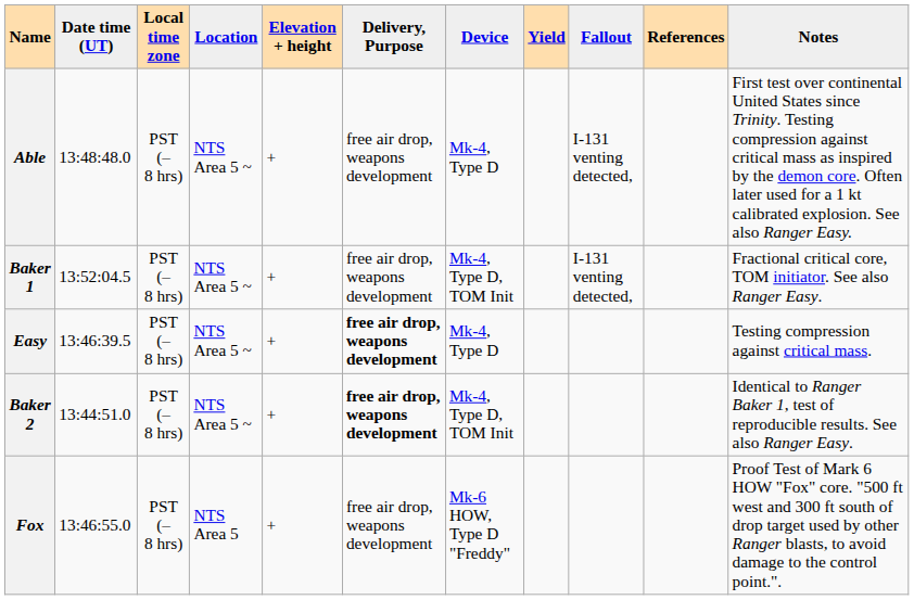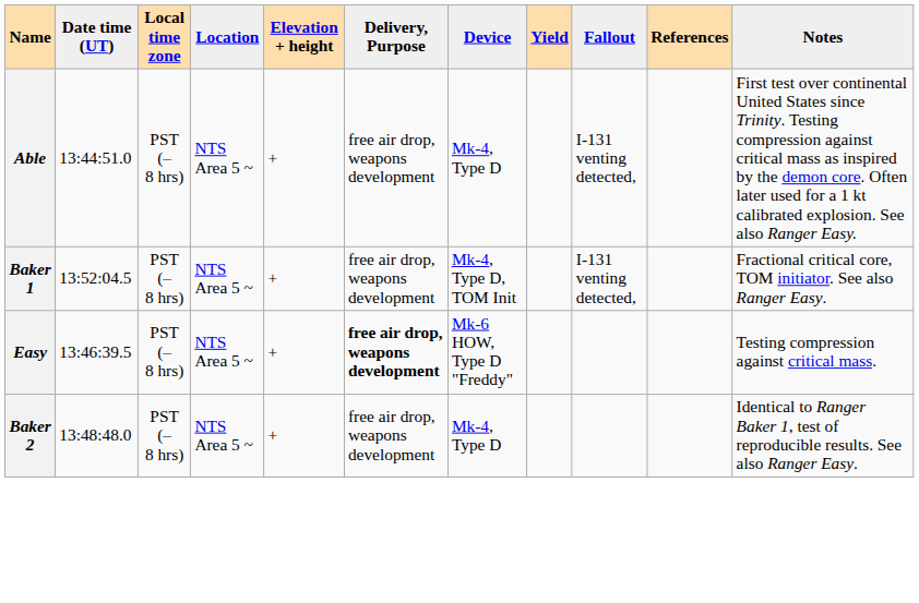 <table class="wikitable sortable">
 <tr>
 <th style="background:#ffdead;">Name </th>
 <th style="background:#efefef;">Date time (<a href='#'>UT</a>)</th>
 <th style="background:#ffdead;">Local <a href='#'>time zone</a></th>
 <th style="background:#efefef;"><a href='#'>Location</a></th>
 <th style="background:#ffdead;"><a href='#'>Elevation</a> + height </th>
 <th style="background:#efefef;">Delivery,<br>Purpose </th>
 <th style="background:#efefef;"><a href='#'>Device</a></th>
 <th style="background:#ffdead;"><a href='#'>Yield</a></th>
 <th style="background:#efefef;" class="unsortable"><a href='#'>Fallout</a></th>
 <th style="background:#ffdead;" class="unsortable">References</th>
 <th style="background:#efefef;" class="unsortable">Notes</th>
 </tr>
 <tr>
 <th><em>Able</em></th>
-<td> 13:48:48.0</td>
+<td> 13:44:51.0</td>
 <td style="text-align:center;">PST (–8 hrs)<br></td>
 <td><a href='#'>NTS</a> Area 5 ~ </td>
 <td> + </td>
 <td>free air drop,<br>weapons development</td>
 <td><a href='#'>Mk-4</a>, Type D</td>
 <td style="text-align:center;"></td>
 <td>I-131 venting detected, </td>
 <td></td>
 <td>First test over continental United States since <em>Trinity</em>. Testing compression against critical mass as inspired by the <a href='#'>demon core</a>.  Often later used for a 1 kt calibrated explosion. See also <em>Ranger Easy.</em></td>
 </tr>
 <tr>
 <th><em>Baker 1</em></th>
 <td> 13:52:04.5</td>
 <td style="text-align:center;">PST (–8 hrs)<br></td>
 <td><a href='#'>NTS</a> Area 5 ~ </td>
 <td> + </td>
 <td>free air drop,<br>weapons development</td>
 <td><a href='#'>Mk-4</a>, Type D, TOM Init</td>
 <td style="text-align:center;"></td>
 <td>I-131 venting detected, </td>
 <td></td>
 <td>Fractional critical core, TOM <a href='#'>initiator</a>. See also <em>Ranger Easy</em>.</td>
 </tr>
 <tr>
 <th><em>Easy</em></th>
 <td> 13:46:39.5</td>
 <td style="text-align:center;">PST (–8 hrs)<br></td>
 <td><a href='#'>NTS</a> Area 5 ~ </td>
 <td> + </td>
 <td><strong>free air drop,<br>weapons development</strong></td>
-<td><a href='#'>Mk-4</a>, Type D</td>
+<td><a href='#'>Mk-6</a> HOW, Type D "Freddy"</td>
 <td style="text-align:center;"></td>
 <td></td>
 <td></td>
 <td>Testing compression against <a href='#'>critical mass</a>.</td>
 </tr>
 <tr>
 <th><em>Baker 2</em></th>
-<td> 13:44:51.0</td>
+<td> 13:48:48.0</td>
 <td style="text-align:center;">PST (–8 hrs)<br></td>
 <td><a href='#'>NTS</a> Area 5 ~ </td>
 <td> + </td>
-<td><strong>free air drop,<br>weapons development</strong></td>
-<td><a href='#'>Mk-4</a>, Type D, TOM Init</td>
+<td>free air drop,<br>weapons development</td>
+<td><a href='#'>Mk-4</a>, Type D</td>
 <td style="text-align:center;"></td>
 <td></td>
 <td></td>
 <td>Identical to <em>Ranger</em> <em>Baker 1</em>, test of reproducible results. See also <em>Ranger Easy</em>.</td>
 </tr>
-<tr>
-<th><em>Fox</em></th>
-<td> 13:46:55.0</td>
-<td style="text-align:center;">PST (–8 hrs)<br></td>
-<td><a href='#'>NTS</a> Area 5 </td>
-<td> + </td>
-<td>free air drop,<br>weapons development</td>
-<td><a href='#'>Mk-6</a> HOW, Type D "Freddy"</td>
-<td style="text-align:center;"></td>
-<td></td>
-<td></td>
-<td>Proof Test of Mark 6 HOW  "Fox" core. "500 ft west and 300 ft south of drop target used by other <em>Ranger</em> blasts, to avoid damage to the control point.".</td>
-</tr>
 </table>
